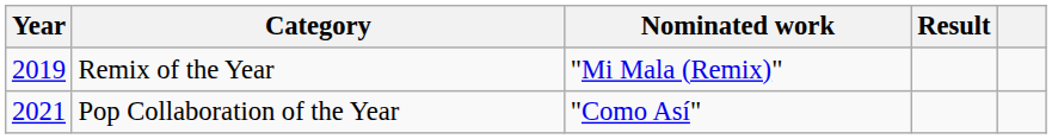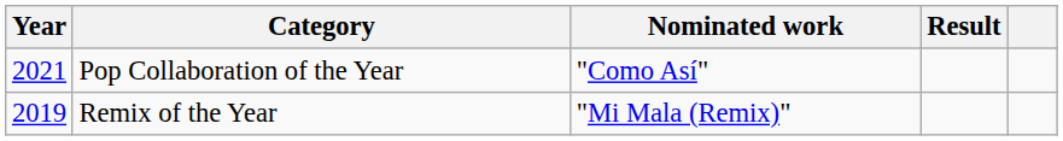 <table class="wikitable plainrowheaders" style="width:70%;">
 <tr>
 <th scope="col" style="width:4%;">Year</th>
 <th scope="col" style="width:50%;">Category</th>
 <th scope="col" style="width:35%;">Nominated work</th>
 <th scope="col" style="width:6%;">Result</th>
 <th scope="col" style="width:6%;"></th>
 </tr>
 <tr>
+<td align=center><a href='#'>2021</a></td>
+<td>Pop Collaboration of the Year</td>
+<td>"<a href='#'>Como Así</a>"</td>
+<td></td>
+<td align=center></td>
+</tr>
+<tr>
 <td align=center><a href='#'>2019</a></td>
 <td>Remix of the Year</td>
 <td>"<a href='#'>Mi Mala (Remix)</a>"</td>
 <td></td>
 <td align=center></td>
 </tr>
-<tr>
-<td align=center><a href='#'>2021</a></td>
-<td>Pop Collaboration of the Year</td>
-<td>"<a href='#'>Como Así</a>"</td>
-<td></td>
-<td align=center></td>
-</tr>
 </table>
